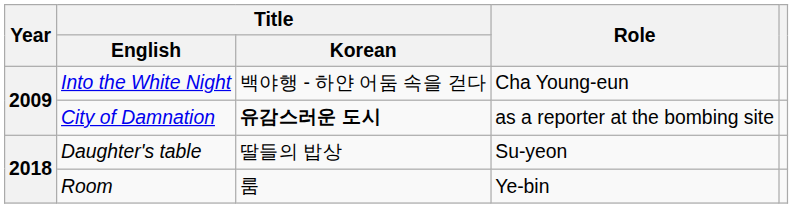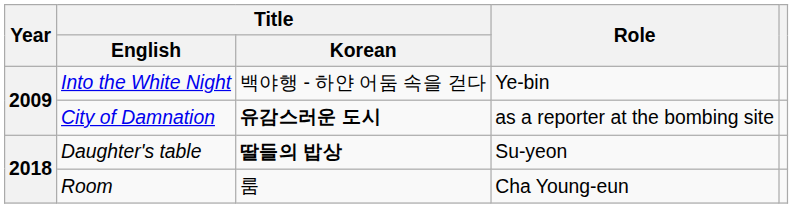 <table class="wikitable sortable plainrowheaders">
 <tr>
 <th scope="col" rowspan="2">Year</th>
 <th scope="col" colspan="2">Title</th>
 <th scope="col" rowspan="2">Role</th>
 <th scope="col" rowspan="2" class="unsortable"></th>
 </tr>
 <tr>
 <th>English</th>
 <th>Korean</th>
 </tr>
 <tr>
 <th scope="row" rowspan="2">2009</th>
 <td><em><a href='#'>Into the White Night</a></em></td>
 <td>백야행 - 하얀 어둠 속을 걷다</td>
-<td>Cha Young-eun</td>
+<td>Ye-bin</td>
 <td></td>
 </tr>
 <tr>
 <td><em><a href='#'>City of Damnation</a></em></td>
 <td><strong>유감스러운 도시</strong></td>
 <td>as a reporter at the bombing site</td>
 <td></td>
 </tr>
 <tr>
 <th scope="row" rowspan="2">2018</th>
 <td><em>Daughter's table</em></td>
-<td>딸들의 밥상</td>
+<td><strong>딸들의 밥상</strong></td>
 <td>Su-yeon</td>
 <td></td>
 </tr>
 <tr>
 <td><em>Room</em></td>
 <td>룸</td>
-<td>Ye-bin</td>
+<td>Cha Young-eun</td>
 <td></td>
 </tr>
 </table>
